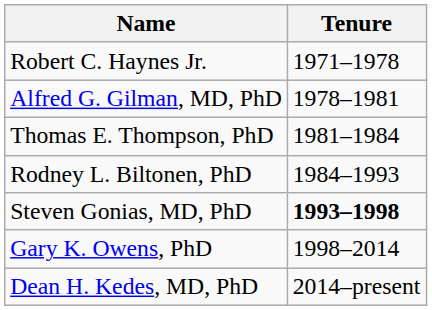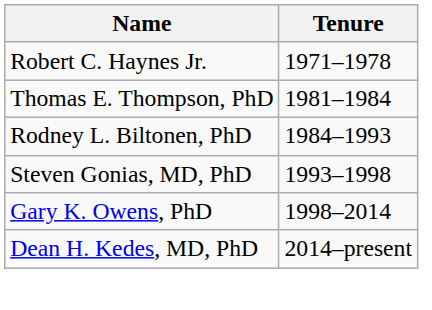 <table class="wikitable">
 <tr>
 <th scope="col">Name</th>
 <th scope="col">Tenure</th>
 </tr>
 <tr>
 <td>Robert C. Haynes Jr.</td>
 <td>1971–1978</td>
-</tr>
-<tr>
-<td><a href='#'>Alfred G. Gilman</a>, MD, PhD</td>
-<td>1978–1981</td>
 </tr>
 <tr>
 <td>Thomas E. Thompson, PhD</td>
 <td>1981–1984</td>
 </tr>
 <tr>
 <td>Rodney L. Biltonen, PhD</td>
 <td>1984–1993</td>
 </tr>
 <tr>
 <td>Steven Gonias, MD, PhD</td>
-<td><strong>1993–1998</strong></td>
+<td>1993–1998</td>
 </tr>
 <tr>
 <td><a href='#'>Gary K. Owens</a>, PhD</td>
 <td>1998–2014</td>
 </tr>
 <tr>
 <td><a href='#'>Dean H. Kedes</a>, MD, PhD</td>
 <td>2014–present</td>
 </tr>
 </table>
